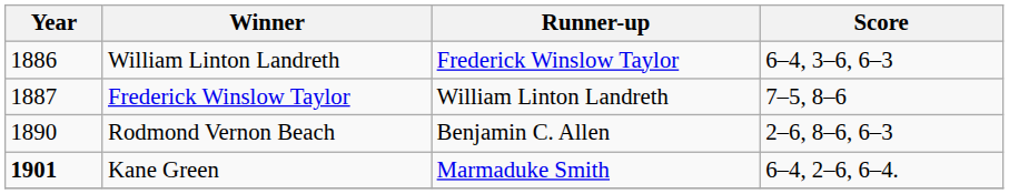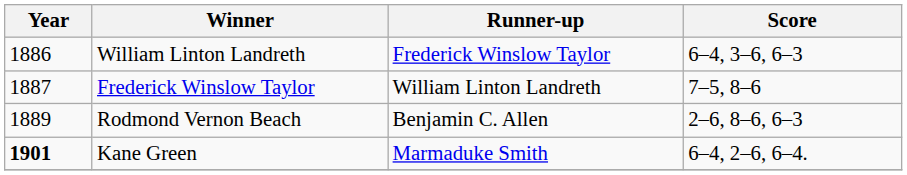 <table class="wikitable">
 <tr>
 <th style="width:60px;">Year</th>
 <th style="width:220px;">Winner</th>
 <th style="width:220px;">Runner-up</th>
 <th style="width:160px;">Score</th>
 </tr>
 <tr>
 <td>1886</td>
 <td> William Linton Landreth</td>
 <td> <a href='#'>Frederick Winslow Taylor</a></td>
 <td>6–4, 3–6, 6–3</td>
 </tr>
 <tr>
 <td>1887</td>
 <td> <a href='#'>Frederick Winslow Taylor</a></td>
 <td> William Linton Landreth</td>
 <td>7–5, 8–6</td>
 </tr>
 <tr>
-<td>1890</td>
+<td>1889</td>
 <td> Rodmond Vernon Beach</td>
 <td>  Benjamin C. Allen</td>
 <td>2–6, 8–6, 6–3</td>
 </tr>
 <tr>
 <td><strong>1901</strong></td>
 <td> Kane Green</td>
 <td> <a href='#'>Marmaduke Smith</a></td>
 <td>6–4, 2–6, 6–4.</td>
 </tr>
 <tr>
 </tr>
 </table>
